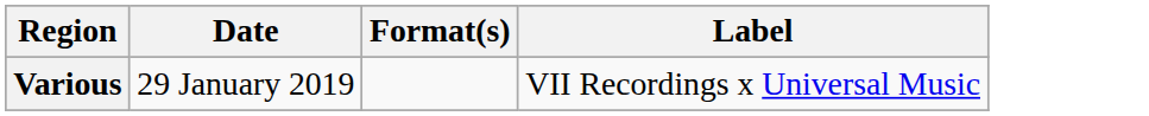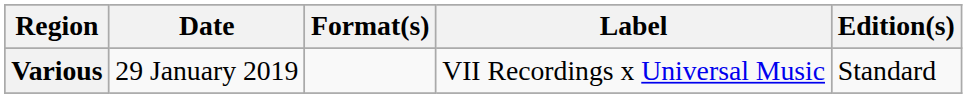 <table class="wikitable plainrowheaders">
 <tr>
 <th scope="col">Region</th>
 <th scope="col">Date</th>
 <th scope="col">Format(s)</th>
 <th scope="col">Label</th>
+<th scope="col">Edition(s)</th>
 </tr>
 <tr>
 <th scope="row">Various</th>
 <td>29 January 2019</td>
 <td></td>
 <td>VII Recordings x <a href='#'>Universal Music</a></td>
+<td>Standard</td>
 </tr>
 </table>
